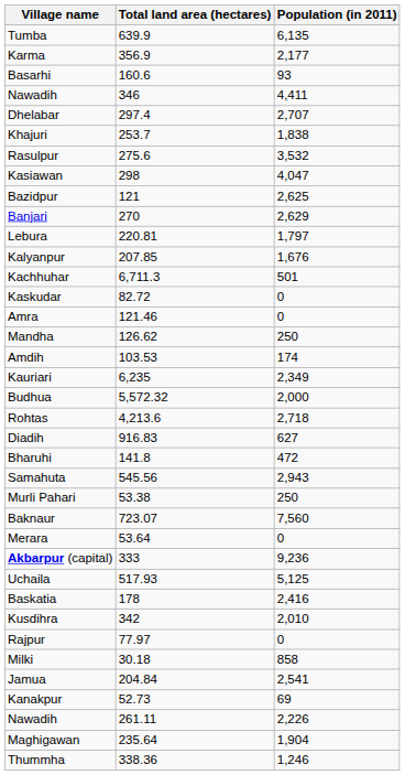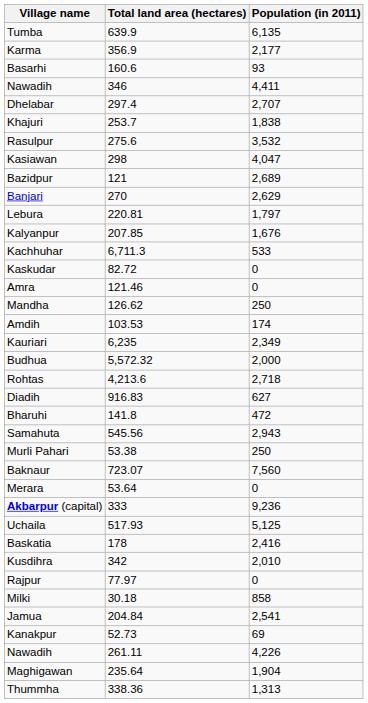 <table class="wikitable sortable">
 <tr>
 <th>Village name</th>
 <th>Total land area (hectares)</th>
 <th>Population (in 2011)</th>
 </tr>
 <tr>
 <td>Tumba</td>
 <td>639.9</td>
 <td>6,135</td>
 </tr>
 <tr>
 <td>Karma</td>
 <td>356.9</td>
 <td>2,177</td>
 </tr>
 <tr>
 <td>Basarhi</td>
 <td>160.6</td>
 <td>93</td>
 </tr>
 <tr>
 <td>Nawadih</td>
 <td>346</td>
 <td>4,411</td>
 </tr>
 <tr>
 <td>Dhelabar</td>
 <td>297.4</td>
 <td>2,707</td>
 </tr>
 <tr>
 <td>Khajuri</td>
 <td>253.7</td>
 <td>1,838</td>
 </tr>
 <tr>
 <td>Rasulpur</td>
 <td>275.6</td>
 <td>3,532</td>
 </tr>
 <tr>
 <td>Kasiawan</td>
 <td>298</td>
 <td>4,047</td>
 </tr>
 <tr>
 <td>Bazidpur</td>
 <td>121</td>
-<td>2,625</td>
+<td>2,689</td>
 </tr>
 <tr>
 <td><a href='#'>Banjari</a></td>
 <td>270</td>
 <td>2,629</td>
 </tr>
 <tr>
 <td>Lebura</td>
 <td>220.81</td>
 <td>1,797</td>
 </tr>
 <tr>
 <td>Kalyanpur</td>
 <td>207.85</td>
 <td>1,676</td>
 </tr>
 <tr>
 <td>Kachhuhar</td>
 <td>6,711.3</td>
-<td>501</td>
+<td>533</td>
 </tr>
 <tr>
 <td>Kaskudar</td>
 <td>82.72</td>
 <td>0</td>
 </tr>
 <tr>
 <td>Amra</td>
 <td>121.46</td>
 <td>0</td>
 </tr>
 <tr>
 <td>Mandha</td>
 <td>126.62</td>
 <td>250</td>
 </tr>
 <tr>
 <td>Amdih</td>
 <td>103.53</td>
 <td>174</td>
 </tr>
 <tr>
 <td>Kauriari</td>
 <td>6,235</td>
 <td>2,349</td>
 </tr>
 <tr>
 <td>Budhua</td>
 <td>5,572.32</td>
 <td>2,000</td>
 </tr>
 <tr>
 <td>Rohtas</td>
 <td>4,213.6</td>
 <td>2,718</td>
 </tr>
 <tr>
 <td>Diadih</td>
 <td>916.83</td>
 <td>627</td>
 </tr>
 <tr>
 <td>Bharuhi</td>
 <td>141.8</td>
 <td>472</td>
 </tr>
 <tr>
 <td>Samahuta</td>
 <td>545.56</td>
 <td>2,943</td>
 </tr>
 <tr>
 <td>Murli Pahari</td>
 <td>53.38</td>
 <td>250</td>
 </tr>
 <tr>
 <td>Baknaur</td>
 <td>723.07</td>
 <td>7,560</td>
 </tr>
 <tr>
 <td>Merara</td>
 <td>53.64</td>
 <td>0</td>
 </tr>
 <tr>
 <td><strong><a href='#'>Akbarpur</a></strong> (capital)</td>
 <td>333</td>
 <td>9,236</td>
 </tr>
 <tr>
 <td>Uchaila</td>
 <td>517.93</td>
 <td>5,125</td>
 </tr>
 <tr>
 <td>Baskatia</td>
 <td>178</td>
 <td>2,416</td>
 </tr>
 <tr>
 <td>Kusdihra</td>
 <td>342</td>
 <td>2,010</td>
 </tr>
 <tr>
 <td>Rajpur</td>
 <td>77.97</td>
 <td>0</td>
 </tr>
 <tr>
 <td>Milki</td>
 <td>30.18</td>
 <td>858</td>
 </tr>
 <tr>
 <td>Jamua</td>
 <td>204.84</td>
 <td>2,541</td>
 </tr>
 <tr>
 <td>Kanakpur</td>
 <td>52.73</td>
 <td>69</td>
 </tr>
 <tr>
 <td>Nawadih</td>
 <td>261.11</td>
-<td>2,226</td>
+<td>4,226</td>
 </tr>
 <tr>
 <td>Maghigawan</td>
 <td>235.64</td>
 <td>1,904</td>
 </tr>
 <tr>
 <td>Thummha</td>
 <td>338.36</td>
-<td>1,246</td>
+<td>1,313</td>
 </tr>
 </table>
